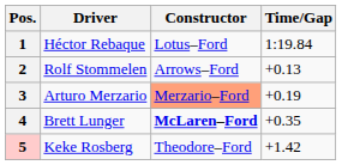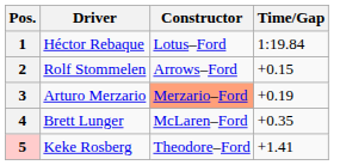 <table class="wikitable sortable" style="font-size:95%;">
 <tr>
 <th>Pos.</th>
 <th>Driver</th>
 <th>Constructor</th>
 <th>Time/Gap</th>
 </tr>
 <tr>
 <th>1</th>
 <td> <a href='#'>Héctor Rebaque</a></td>
 <td><a href='#'>Lotus</a>–<a href='#'>Ford</a></td>
 <td>1:19.84</td>
 </tr>
 <tr>
 <th>2</th>
 <td> <a href='#'>Rolf Stommelen</a></td>
 <td><a href='#'>Arrows</a>–<a href='#'>Ford</a></td>
-<td>+0.13</td>
+<td>+0.15</td>
 </tr>
 <tr>
 <th>3</th>
 <td> <a href='#'>Arturo Merzario</a></td>
 <td style="background: lightsalmon;"><a href='#'>Merzario</a>–<a href='#'>Ford</a></td>
 <td>+0.19</td>
 </tr>
 <tr>
 <th>4</th>
 <td> <a href='#'>Brett Lunger</a></td>
-<td><strong><a href='#'>McLaren</a>–<a href='#'>Ford</a></strong></td>
+<td><a href='#'>McLaren</a>–<a href='#'>Ford</a></td>
 <td>+0.35</td>
 </tr>
 <tr>
 <th style="background:#ffcccc;">5</th>
 <td> <a href='#'>Keke Rosberg</a></td>
 <td><a href='#'>Theodore</a>–<a href='#'>Ford</a></td>
-<td>+1.42</td>
+<td>+1.41</td>
 </tr>
 </table>
